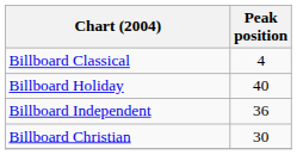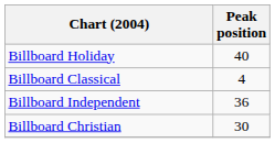 <table class="wikitable sortable">
 <tr>
 <th style="text-align:center; width:220px;">Chart (2004)</th>
 <th style="text-align:center;">Peak<br>position</th>
 </tr>
 <tr>
+<td><a href='#'>Billboard Holiday</a></td>
+<td style="text-align:center;">40</td>
+</tr>
+<tr>
 <td><a href='#'>Billboard Classical</a></td>
 <td style="text-align:center;">4</td>
-</tr>
-<tr>
-<td><a href='#'>Billboard Holiday</a></td>
-<td style="text-align:center;">40</td>
 </tr>
 <tr>
 <td><a href='#'>Billboard Independent</a></td>
 <td style="text-align:center;">36</td>
 </tr>
 <tr>
 <td><a href='#'>Billboard Christian</a></td>
 <td style="text-align:center;">30</td>
 </tr>
 <tr>
 </tr>
 </table>
